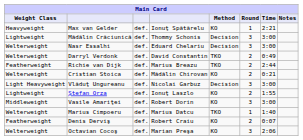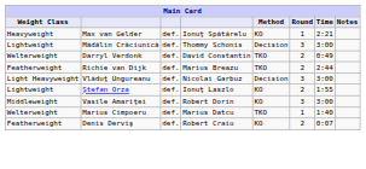 <table class="wikitable" style="font-size: 70%;">
 <tr>
 <th colspan="8" style="background-color: #ccf; color: #000080; text-align: center;"><strong>Main Card</strong></th>
 </tr>
 <tr>
 <th colspan="1" style="background-color: #E6E8FA; color: #000000; text-align: center;">Weight Class</th>
 <th colspan="1" style="background-color: #E6E8FA; color: #000000; text-align: center;"></th>
 <th colspan="1" style="background-color: #E6E8FA; color: #000000; text-align: center;"></th>
 <th colspan="1" style="background-color: #E6E8FA; color: #000000; text-align: center;"></th>
 <th colspan="1" style="background-color: #E6E8FA; color: #000000; text-align: center;">Method</th>
 <th colspan="1" style="background-color: #E6E8FA; color: #000000; text-align: center;">Round</th>
 <th colspan="1" style="background-color: #E6E8FA; color: #000000; text-align: center;">Time</th>
 <th colspan="1" style="background-color: #E6E8FA; color: #000000; text-align: center;">Notes</th>
 </tr>
 <tr>
 <td>Heavyweight</td>
 <td> Max van Gelder</td>
 <td align=center>def.</td>
 <td> Ionuţ Spătărelu</td>
 <td>KO</td>
 <td align=center>1</td>
 <td align=center>2:21</td>
 <td></td>
 </tr>
 <tr>
 <td>Lightweight</td>
 <td> Mădălin Crăciunică</td>
 <td align=center>def.</td>
 <td> Thommy Schonis</td>
 <td>Decision</td>
 <td align=center>3</td>
 <td align=center>3:00</td>
 <td></td>
 </tr>
 <tr>
 <td>Welterweight</td>
-<td> Nasr Essalhi</td>
-<td align=center>def.</td>
-<td> Eduard Chelariu</td>
-<td>Decision</td>
-<td align=center>3</td>
-<td align=center>3:00</td>
-<td></td>
-</tr>
-<tr>
-<td>Welterweight</td>
 <td> Darryl Verdonk</td>
 <td align=center>def.</td>
 <td> David Constantin</td>
 <td>TKO</td>
 <td align=center>2</td>
 <td align=center>0:49</td>
 <td></td>
 </tr>
 <tr>
 <td>Featherweight</td>
 <td> Richie van Dijk</td>
 <td align=center>def.</td>
 <td> Marius Breazu</td>
 <td>TKO</td>
 <td align=center>2</td>
 <td align=center>2:44</td>
-<td></td>
-</tr>
-<tr>
-<td>Welterweight</td>
-<td> Cristian Stoica</td>
-<td align=center>def.</td>
-<td> Mădălin Chirovan</td>
-<td>KO</td>
-<td align=center>2</td>
-<td align=center>0:21</td>
 <td></td>
 </tr>
 <tr>
 <td>Light Heavyweight</td>
 <td> Vlăduţ Ungureanu</td>
 <td align=center>def.</td>
 <td> Nicolai Garbuz</td>
 <td>Decision</td>
 <td align=center>3</td>
 <td align=center>3:00</td>
 <td></td>
 </tr>
 <tr>
 <td>Lightweight</td>
 <td> <a href='#'>Ștefan Orza</a></td>
 <td align=center>def.</td>
 <td> Ionuţ Laszlo</td>
 <td>KO</td>
 <td align=center>2</td>
 <td align=center>1:55</td>
 <td></td>
 </tr>
 <tr>
 <td>Middleweight</td>
 <td> Vasile Amariţei</td>
 <td align=center>def.</td>
 <td> Robert Dorin</td>
 <td>KO</td>
 <td align=center>3</td>
 <td align=center>3:00</td>
 <td></td>
 </tr>
 <tr>
 <td>Welterweight</td>
 <td> Marius Cimpoeru</td>
 <td align=center>def.</td>
 <td> Marius Datcu</td>
 <td>TKO</td>
 <td align=center>1</td>
 <td align=center>1:40</td>
 <td></td>
 </tr>
 <tr>
 <td>Featherweight</td>
 <td> Denis Derviş</td>
 <td align=center>def.</td>
 <td> Robert Craiu</td>
 <td>KO</td>
 <td align=center>2</td>
 <td align=center>0:07</td>
 <td></td>
 </tr>
-<tr>
-<td>Welterweight</td>
-<td> Octavian Cocoş</td>
-<td align=center>def.</td>
-<td> Marian Preşa</td>
-<td>KO</td>
-<td align=center>3</td>
-<td align=center>2:06</td>
-<td></td>
-</tr>
 </table>
